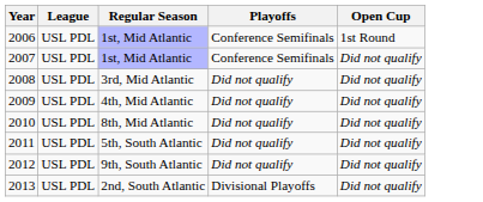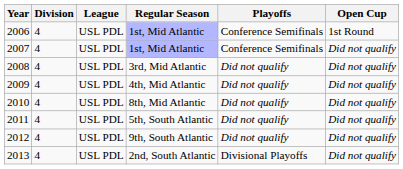 <table class="wikitable">
 <tr>
 <th>Year</th>
+<th>Division</th>
 <th>League</th>
 <th>Regular Season</th>
 <th>Playoffs</th>
 <th>Open Cup</th>
 </tr>
 <tr>
 <td>2006</td>
+<td>4</td>
 <td>USL PDL</td>
 <td style="background:#b3b7ff;">1st, Mid Atlantic</td>
 <td>Conference Semifinals</td>
 <td>1st Round</td>
 </tr>
 <tr>
 <td>2007</td>
+<td>4</td>
 <td>USL PDL</td>
 <td style="background:#b3b7ff;">1st, Mid Atlantic</td>
 <td>Conference Semifinals</td>
 <td><em>Did not qualify</em></td>
 </tr>
 <tr>
 <td>2008</td>
+<td>4</td>
 <td>USL PDL</td>
 <td>3rd, Mid Atlantic</td>
 <td><em>Did not qualify</em></td>
 <td><em>Did not qualify</em></td>
 </tr>
 <tr>
 <td>2009</td>
+<td>4</td>
 <td>USL PDL</td>
 <td>4th, Mid Atlantic</td>
 <td><em>Did not qualify</em></td>
 <td><em>Did not qualify</em></td>
 </tr>
 <tr>
 <td>2010</td>
+<td>4</td>
 <td>USL PDL</td>
 <td>8th, Mid Atlantic</td>
 <td><em>Did not qualify</em></td>
 <td><em>Did not qualify</em></td>
 </tr>
 <tr>
 <td>2011</td>
+<td>4</td>
 <td>USL PDL</td>
 <td>5th, South Atlantic</td>
 <td><em>Did not qualify</em></td>
 <td><em>Did not qualify</em></td>
 </tr>
 <tr>
 <td>2012</td>
+<td>4</td>
 <td>USL PDL</td>
 <td>9th, South Atlantic</td>
 <td><em>Did not qualify</em></td>
 <td><em>Did not qualify</em></td>
 </tr>
 <tr>
 <td>2013</td>
+<td>4</td>
 <td>USL PDL</td>
 <td>2nd, South Atlantic</td>
 <td>Divisional Playoffs</td>
 <td><em>Did not qualify</em></td>
 </tr>
 </table>
